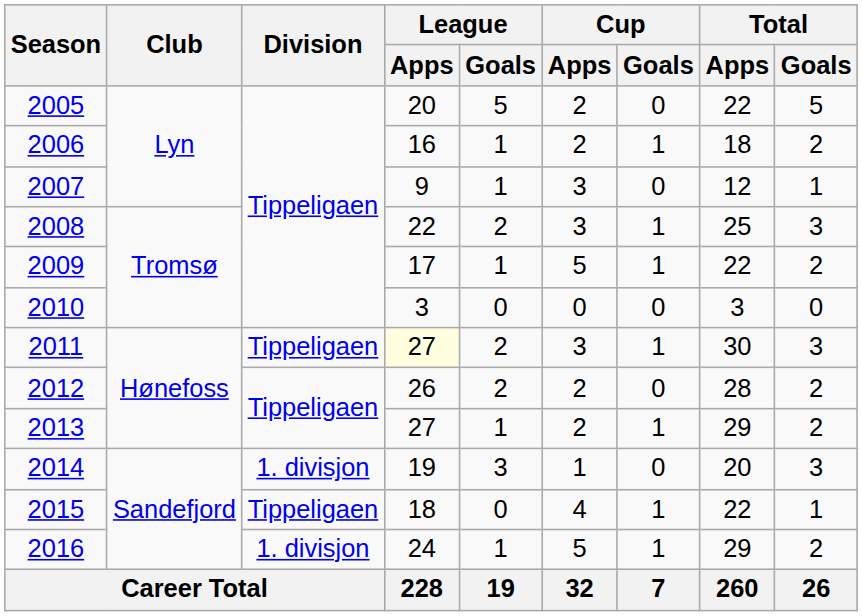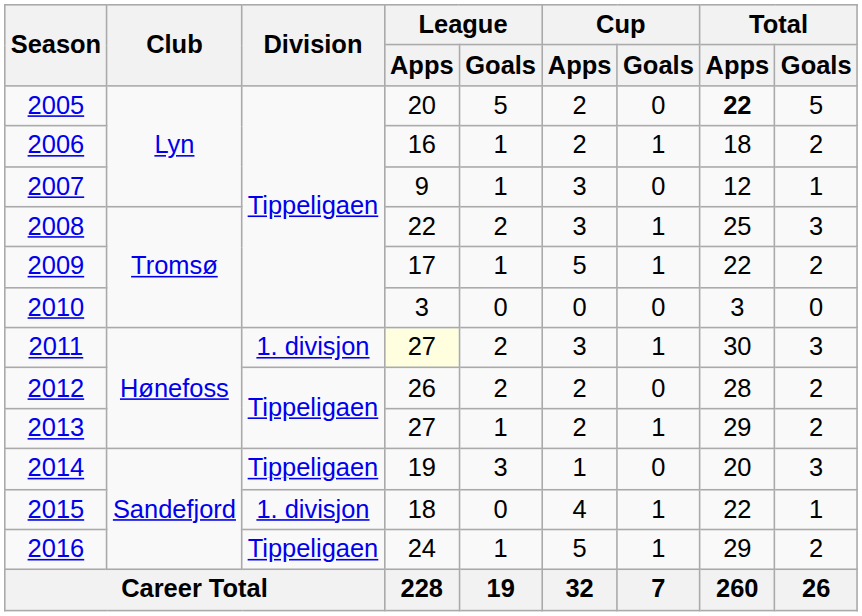 <table class="wikitable" style="text-align: center;">
 <tr>
 <th rowspan="2">Season</th>
 <th rowspan="2">Club</th>
 <th rowspan="2">Division</th>
 <th colspan="2">League</th>
 <th colspan="2">Cup</th>
 <th colspan="2">Total</th>
 </tr>
 <tr>
 <th>Apps</th>
 <th>Goals</th>
 <th>Apps</th>
 <th>Goals</th>
 <th>Apps</th>
 <th>Goals</th>
 </tr>
 <tr>
 <td><a href='#'>2005</a></td>
 <td rowspan="3"><a href='#'>Lyn</a></td>
 <td rowspan="6"><a href='#'>Tippeligaen</a></td>
 <td>20</td>
 <td>5</td>
 <td>2</td>
 <td>0</td>
-<td>22</td>
+<td><strong>22</strong></td>
 <td>5</td>
 </tr>
 <tr>
 <td><a href='#'>2006</a></td>
 <td>16</td>
 <td>1</td>
 <td>2</td>
 <td>1</td>
 <td>18</td>
 <td>2</td>
 </tr>
 <tr>
 <td><a href='#'>2007</a></td>
 <td>9</td>
 <td>1</td>
 <td>3</td>
 <td>0</td>
 <td>12</td>
 <td>1</td>
 </tr>
 <tr>
 <td><a href='#'>2008</a></td>
 <td rowspan="3"><a href='#'>Tromsø</a></td>
 <td>22</td>
 <td>2</td>
 <td>3</td>
 <td>1</td>
 <td>25</td>
 <td>3</td>
 </tr>
 <tr>
 <td><a href='#'>2009</a></td>
 <td>17</td>
 <td>1</td>
 <td>5</td>
 <td>1</td>
 <td>22</td>
 <td>2</td>
 </tr>
 <tr>
 <td><a href='#'>2010</a></td>
 <td>3</td>
 <td>0</td>
 <td>0</td>
 <td>0</td>
 <td>3</td>
 <td>0</td>
 </tr>
 <tr>
 <td><a href='#'>2011</a></td>
 <td rowspan="3"><a href='#'>Hønefoss</a></td>
-<td rowspan="1"><a href='#'>Tippeligaen</a></td>
+<td rowspan="1"><a href='#'>1. divisjon</a></td>
 <td style="background: lightyellow;">27</td>
 <td>2</td>
 <td>3</td>
 <td>1</td>
 <td>30</td>
 <td>3</td>
 </tr>
 <tr>
 <td><a href='#'>2012</a></td>
 <td rowspan="2"><a href='#'>Tippeligaen</a></td>
 <td>26</td>
 <td>2</td>
 <td>2</td>
 <td>0</td>
 <td>28</td>
 <td>2</td>
 </tr>
 <tr>
 <td><a href='#'>2013</a></td>
 <td>27</td>
 <td>1</td>
 <td>2</td>
 <td>1</td>
 <td>29</td>
 <td>2</td>
 </tr>
 <tr>
 <td><a href='#'>2014</a></td>
 <td rowspan="3"><a href='#'>Sandefjord</a></td>
-<td rowspan="1"><a href='#'>1. divisjon</a></td>
+<td rowspan="1"><a href='#'>Tippeligaen</a></td>
 <td>19</td>
 <td>3</td>
 <td>1</td>
 <td>0</td>
 <td>20</td>
 <td>3</td>
 </tr>
 <tr>
 <td><a href='#'>2015</a></td>
-<td rowspan="1"><a href='#'>Tippeligaen</a></td>
+<td rowspan="1"><a href='#'>1. divisjon</a></td>
 <td>18</td>
 <td>0</td>
 <td>4</td>
 <td>1</td>
 <td>22</td>
 <td>1</td>
 </tr>
 <tr>
 <td><a href='#'>2016</a></td>
-<td rowspan="1"><a href='#'>1. divisjon</a></td>
+<td rowspan="1"><a href='#'>Tippeligaen</a></td>
 <td>24</td>
 <td>1</td>
 <td>5</td>
 <td>1</td>
 <td>29</td>
 <td>2</td>
 </tr>
 <tr>
 <th colspan="3">Career Total</th>
 <th>228</th>
 <th>19</th>
 <th>32</th>
 <th>7</th>
 <th>260</th>
 <th>26</th>
 </tr>
 </table>
